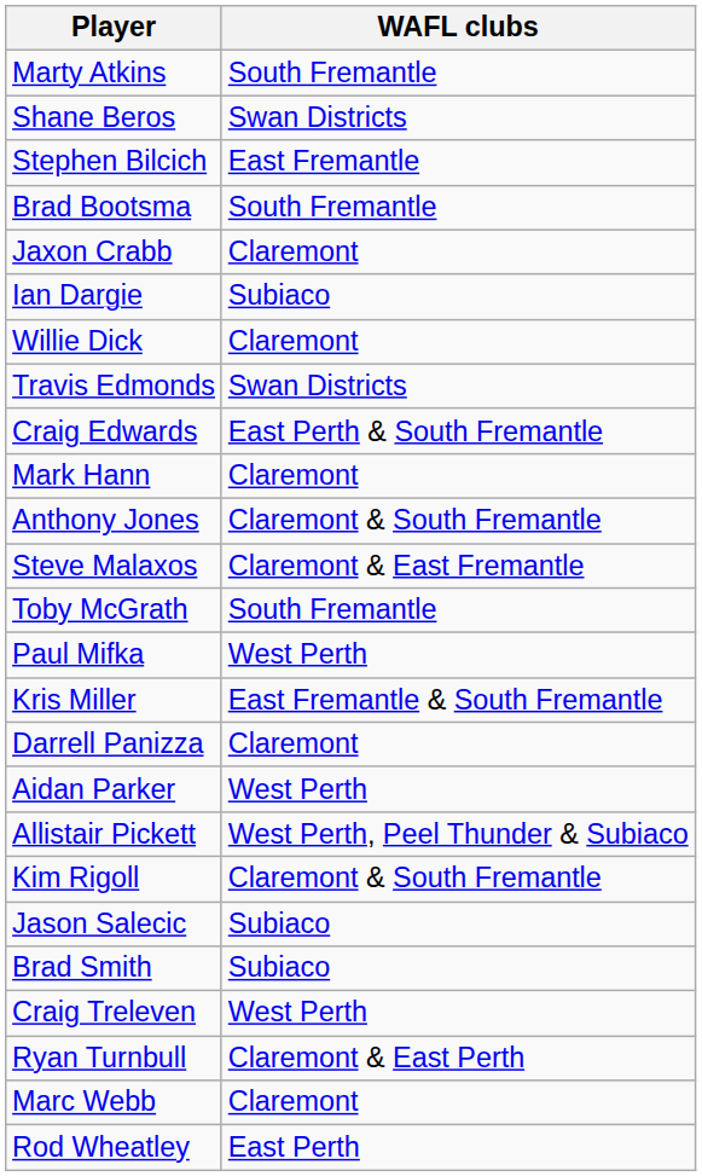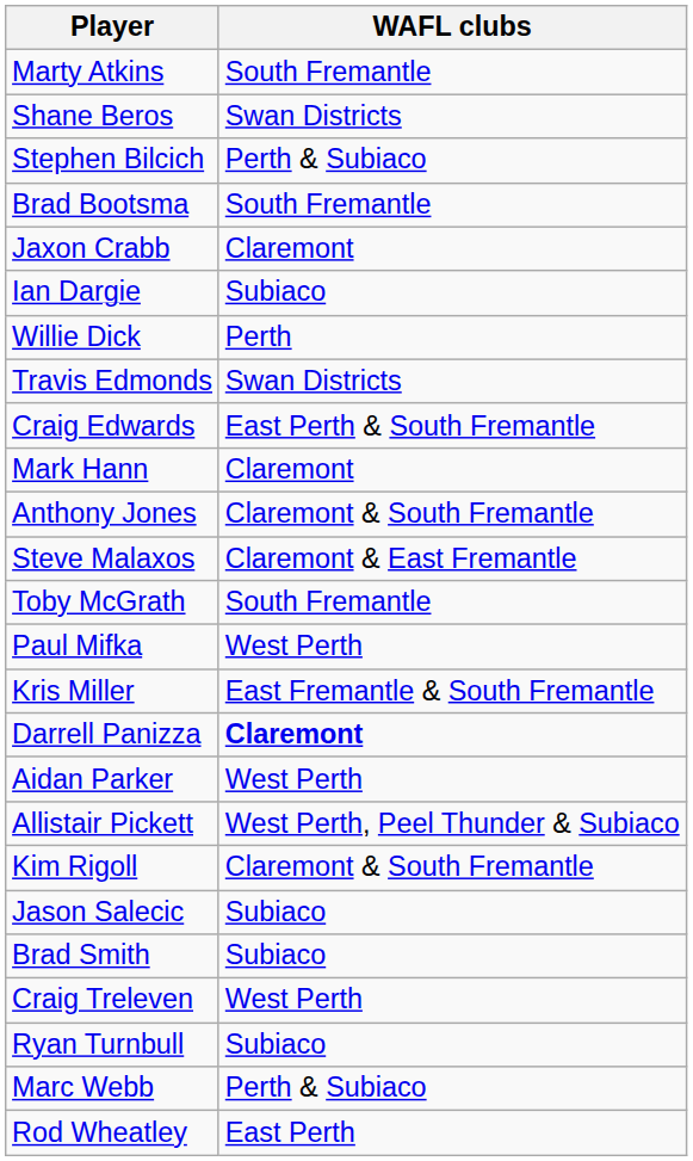 <table class="wikitable sortable">
 <tr>
 <th>Player</th>
 <th>WAFL clubs</th>
 </tr>
 <tr>
 <td><a href='#'>Marty Atkins</a></td>
 <td><a href='#'>South Fremantle</a></td>
 </tr>
 <tr>
 <td><a href='#'>Shane Beros</a></td>
 <td><a href='#'>Swan Districts</a></td>
 </tr>
 <tr>
 <td><a href='#'>Stephen Bilcich</a></td>
-<td><a href='#'>East Fremantle</a></td>
+<td><a href='#'>Perth</a> & <a href='#'>Subiaco</a></td>
 </tr>
 <tr>
 <td><a href='#'>Brad Bootsma</a></td>
 <td><a href='#'>South Fremantle</a></td>
 </tr>
 <tr>
 <td><a href='#'>Jaxon Crabb</a></td>
 <td><a href='#'>Claremont</a></td>
 </tr>
 <tr>
 <td><a href='#'>Ian Dargie</a></td>
 <td><a href='#'>Subiaco</a></td>
 </tr>
 <tr>
 <td><a href='#'>Willie Dick</a></td>
-<td><a href='#'>Claremont</a></td>
+<td><a href='#'>Perth</a></td>
 </tr>
 <tr>
 <td><a href='#'>Travis Edmonds</a></td>
 <td><a href='#'>Swan Districts</a></td>
 </tr>
 <tr>
 <td><a href='#'>Craig Edwards</a></td>
 <td><a href='#'>East Perth</a> & <a href='#'>South Fremantle</a></td>
 </tr>
 <tr>
 <td><a href='#'>Mark Hann</a></td>
 <td><a href='#'>Claremont</a></td>
 </tr>
 <tr>
 <td><a href='#'>Anthony Jones</a></td>
 <td><a href='#'>Claremont</a> & <a href='#'>South Fremantle</a></td>
 </tr>
 <tr>
 <td><a href='#'>Steve Malaxos</a></td>
 <td><a href='#'>Claremont</a> & <a href='#'>East Fremantle</a></td>
 </tr>
 <tr>
 <td><a href='#'>Toby McGrath</a></td>
 <td><a href='#'>South Fremantle</a></td>
 </tr>
 <tr>
 <td><a href='#'>Paul Mifka</a></td>
 <td><a href='#'>West Perth</a></td>
 </tr>
 <tr>
 <td><a href='#'>Kris Miller</a></td>
 <td><a href='#'>East Fremantle</a> & <a href='#'>South Fremantle</a></td>
 </tr>
 <tr>
 <td><a href='#'>Darrell Panizza</a></td>
-<td><a href='#'>Claremont</a></td>
+<td><strong><a href='#'>Claremont</a></strong></td>
 </tr>
 <tr>
 <td><a href='#'>Aidan Parker</a></td>
 <td><a href='#'>West Perth</a></td>
 </tr>
 <tr>
 <td><a href='#'>Allistair Pickett</a></td>
 <td><a href='#'>West Perth</a>, <a href='#'>Peel Thunder</a> & <a href='#'>Subiaco</a></td>
 </tr>
 <tr>
 <td><a href='#'>Kim Rigoll</a></td>
 <td><a href='#'>Claremont</a> & <a href='#'>South Fremantle</a></td>
 </tr>
 <tr>
 <td><a href='#'>Jason Salecic</a></td>
 <td><a href='#'>Subiaco</a></td>
 </tr>
 <tr>
 <td><a href='#'>Brad Smith</a></td>
 <td><a href='#'>Subiaco</a></td>
 </tr>
 <tr>
 <td><a href='#'>Craig Treleven</a></td>
 <td><a href='#'>West Perth</a></td>
 </tr>
 <tr>
 <td><a href='#'>Ryan Turnbull</a></td>
-<td><a href='#'>Claremont</a> & <a href='#'>East Perth</a></td>
+<td><a href='#'>Subiaco</a></td>
 </tr>
 <tr>
 <td><a href='#'>Marc Webb</a></td>
-<td><a href='#'>Claremont</a></td>
+<td><a href='#'>Perth</a> & <a href='#'>Subiaco</a></td>
 </tr>
 <tr>
 <td><a href='#'>Rod Wheatley</a></td>
 <td><a href='#'>East Perth</a></td>
 </tr>
 </table>
